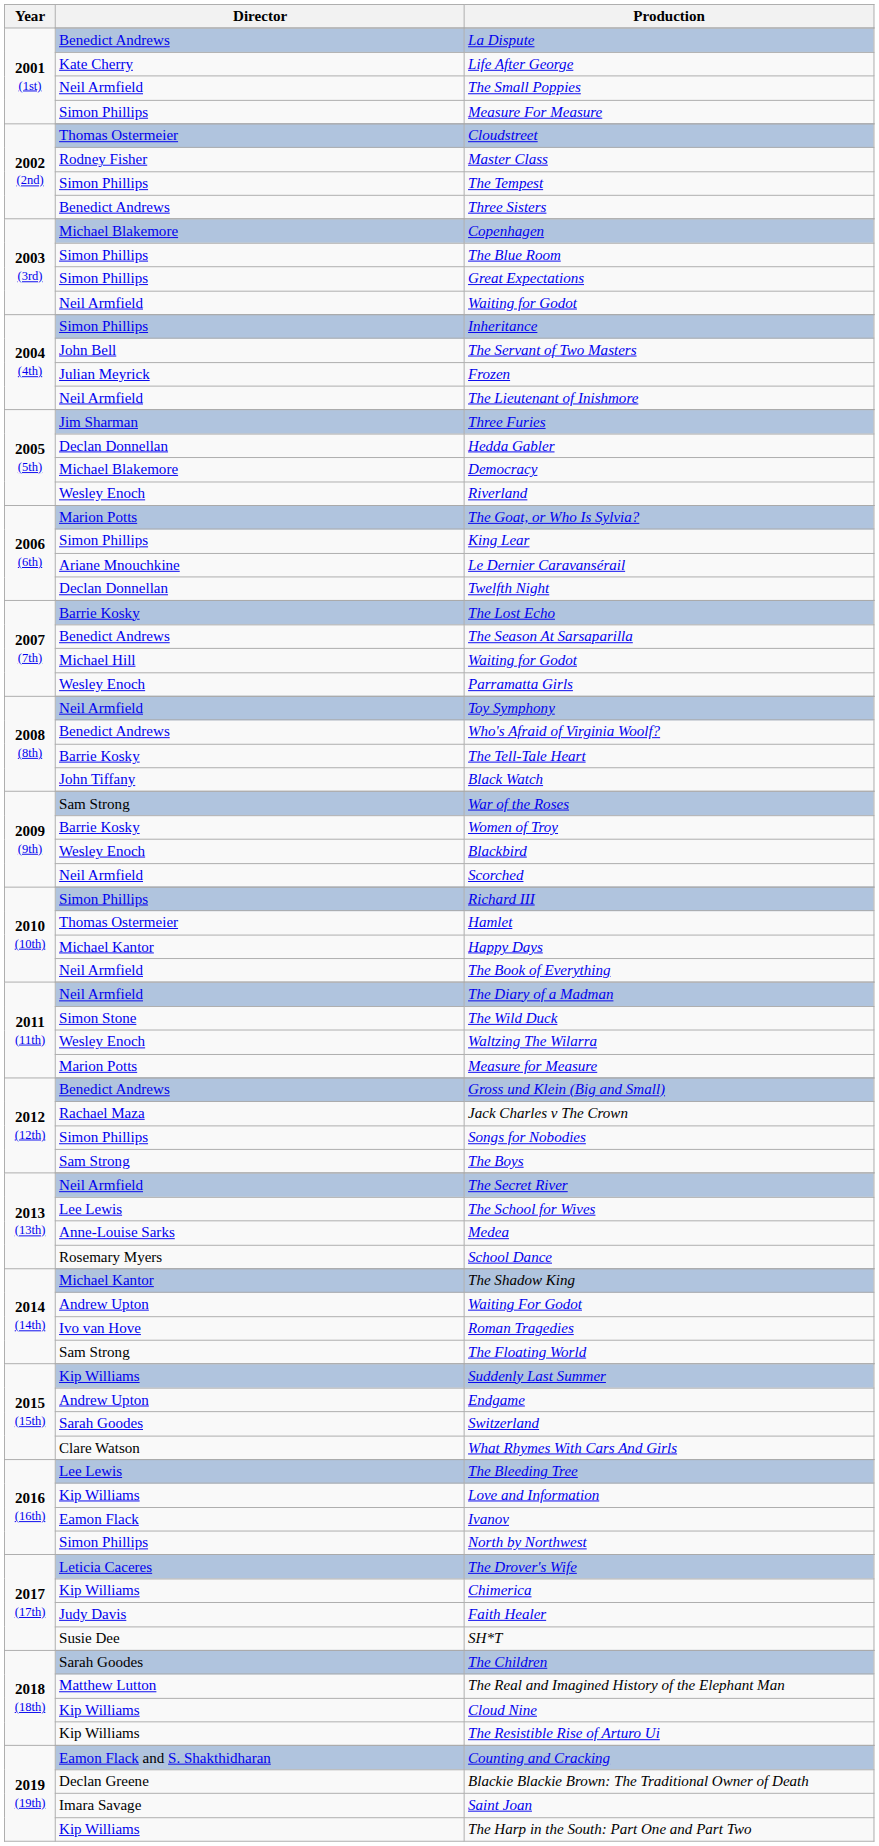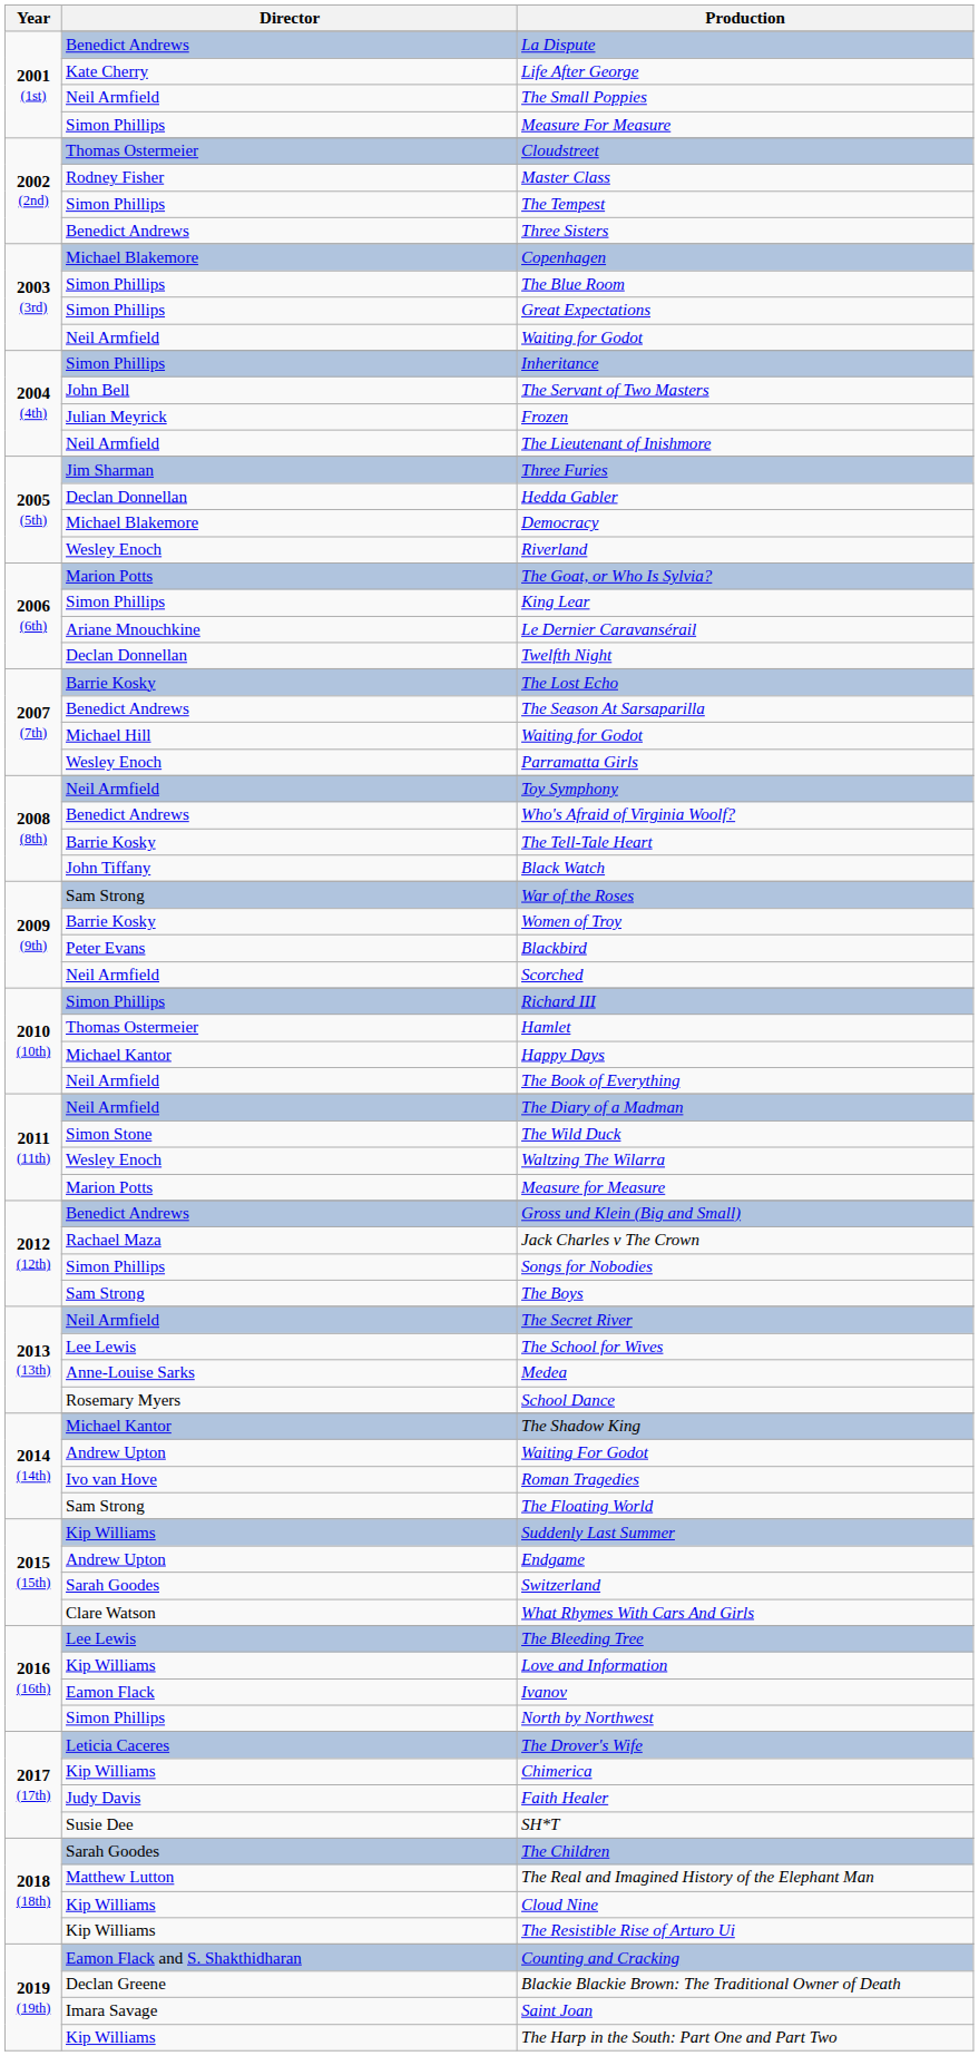 <table class="sortable wikitable">
 <tr>
 <th width="5%">Year</th>
 <th width="40%">Director</th>
 <th width="40%">Production</th>
 </tr>
 <tr>
 <td rowspan="5" align="center"><strong>2001</strong><br><small><a href='#'>(1st)</a></small></td>
 </tr>
 <tr style="background:#B0C4DE">
 <td><a href='#'>Benedict Andrews</a></td>
 <td><em><a href='#'>La Dispute</a></em></td>
 </tr>
 <tr>
 <td><a href='#'>Kate Cherry</a></td>
 <td><em><a href='#'>Life After George</a></em></td>
 </tr>
 <tr>
 <td><a href='#'>Neil Armfield</a></td>
 <td><em><a href='#'>The Small Poppies</a></em></td>
 </tr>
 <tr>
 <td><a href='#'>Simon Phillips</a></td>
 <td><em><a href='#'>Measure For Measure</a></em></td>
 </tr>
 <tr>
 <td rowspan="5" align="center"><strong>2002</strong><br><small><a href='#'>(2nd)</a></small></td>
 </tr>
 <tr style="background:#B0C4DE">
 <td><a href='#'>Thomas Ostermeier</a></td>
 <td><em><a href='#'>Cloudstreet</a></em></td>
 </tr>
 <tr>
 <td><a href='#'>Rodney Fisher</a></td>
 <td><em><a href='#'>Master Class</a></em></td>
 </tr>
 <tr>
 <td><a href='#'>Simon Phillips</a></td>
 <td><em><a href='#'>The Tempest</a></em></td>
 </tr>
 <tr>
 <td><a href='#'>Benedict Andrews</a></td>
 <td><em><a href='#'>Three Sisters</a></em></td>
 </tr>
 <tr>
 <td rowspan="5" align="center"><strong>2003</strong><br><small><a href='#'>(3rd)</a></small></td>
 </tr>
 <tr style="background:#B0C4DE">
 <td><a href='#'>Michael Blakemore</a></td>
 <td><em><a href='#'>Copenhagen</a></em></td>
 </tr>
 <tr>
 <td><a href='#'>Simon Phillips</a></td>
 <td><em><a href='#'>The Blue Room</a></em></td>
 </tr>
 <tr>
 <td><a href='#'>Simon Phillips</a></td>
 <td><em><a href='#'>Great Expectations</a></em></td>
 </tr>
 <tr>
 <td><a href='#'>Neil Armfield</a></td>
 <td><em><a href='#'>Waiting for Godot</a></em></td>
 </tr>
 <tr>
 <td rowspan="5" align="center"><strong>2004</strong><br><small><a href='#'>(4th)</a></small></td>
 </tr>
 <tr style="background:#B0C4DE">
 <td><a href='#'>Simon Phillips</a></td>
 <td><em><a href='#'>Inheritance</a></em></td>
 </tr>
 <tr>
 <td><a href='#'>John Bell</a></td>
 <td><em><a href='#'>The Servant of Two Masters</a></em></td>
 </tr>
 <tr>
 <td><a href='#'>Julian Meyrick</a></td>
 <td><em><a href='#'>Frozen</a></em></td>
 </tr>
 <tr>
 <td><a href='#'>Neil Armfield</a></td>
 <td><em><a href='#'>The Lieutenant of Inishmore</a></em></td>
 </tr>
 <tr>
 <td rowspan="5" align="center"><strong>2005</strong><br><small><a href='#'>(5th)</a></small></td>
 </tr>
 <tr style="background:#B0C4DE">
 <td><a href='#'>Jim Sharman</a></td>
 <td><em><a href='#'>Three Furies</a></em></td>
 </tr>
 <tr>
 <td><a href='#'>Declan Donnellan</a></td>
 <td><em><a href='#'>Hedda Gabler</a></em></td>
 </tr>
 <tr>
 <td><a href='#'>Michael Blakemore</a></td>
 <td><em><a href='#'>Democracy</a></em></td>
 </tr>
 <tr>
 <td><a href='#'>Wesley Enoch</a></td>
 <td><em><a href='#'>Riverland</a></em></td>
 </tr>
 <tr>
 <td rowspan="5" align="center"><strong>2006</strong><br><small><a href='#'>(6th)</a></small></td>
 </tr>
 <tr style="background:#B0C4DE">
 <td><a href='#'>Marion Potts</a></td>
 <td><em><a href='#'>The Goat, or Who Is Sylvia?</a></em></td>
 </tr>
 <tr>
 <td><a href='#'>Simon Phillips</a></td>
 <td><em><a href='#'>King Lear</a></em></td>
 </tr>
 <tr>
 <td><a href='#'>Ariane Mnouchkine</a></td>
 <td><em><a href='#'>Le Dernier Caravansérail</a></em></td>
 </tr>
 <tr>
 <td><a href='#'>Declan Donnellan</a></td>
 <td><em><a href='#'>Twelfth Night</a></em></td>
 </tr>
 <tr>
 <td rowspan="5" align="center"><strong>2007</strong><br><small><a href='#'>(7th)</a></small></td>
 </tr>
 <tr style="background:#B0C4DE">
 <td><a href='#'>Barrie Kosky</a></td>
 <td><em><a href='#'>The Lost Echo</a></em></td>
 </tr>
 <tr>
 <td><a href='#'>Benedict Andrews</a></td>
 <td><em><a href='#'>The Season At Sarsaparilla</a></em></td>
 </tr>
 <tr>
 <td><a href='#'>Michael Hill</a></td>
 <td><em><a href='#'>Waiting for Godot</a></em></td>
 </tr>
 <tr>
 <td><a href='#'>Wesley Enoch</a></td>
 <td><em><a href='#'>Parramatta Girls</a></em></td>
 </tr>
 <tr>
 <td rowspan="5" align="center"><strong>2008</strong><br><small><a href='#'>(8th)</a></small></td>
 </tr>
 <tr style="background:#B0C4DE">
 <td><a href='#'>Neil Armfield</a></td>
 <td><em><a href='#'>Toy Symphony</a></em></td>
 </tr>
 <tr>
 <td><a href='#'>Benedict Andrews</a></td>
 <td><em><a href='#'>Who's Afraid of Virginia Woolf?</a></em></td>
 </tr>
 <tr>
 <td><a href='#'>Barrie Kosky</a></td>
 <td><em><a href='#'>The Tell-Tale Heart</a></em></td>
 </tr>
 <tr>
 <td><a href='#'>John Tiffany</a></td>
 <td><em><a href='#'>Black Watch</a></em></td>
 </tr>
 <tr>
 <td rowspan="5" align="center"><strong>2009</strong><br><small><a href='#'>(9th)</a></small></td>
 </tr>
 <tr style="background:#B0C4DE">
 <td>Sam Strong</td>
 <td><em><a href='#'>War of the Roses</a></em></td>
 </tr>
 <tr>
 <td><a href='#'>Barrie Kosky</a></td>
 <td><em><a href='#'>Women of Troy</a></em></td>
 </tr>
 <tr>
-<td><a href='#'>Wesley Enoch</a></td>
+<td><a href='#'>Peter Evans</a></td>
 <td><em><a href='#'>Blackbird</a></em></td>
 </tr>
 <tr>
 <td><a href='#'>Neil Armfield</a></td>
 <td><em><a href='#'>Scorched</a></em></td>
 </tr>
 <tr>
 <td rowspan="5" align="center"><strong>2010</strong><br><small><a href='#'>(10th)</a></small></td>
 </tr>
 <tr style="background:#B0C4DE">
 <td><a href='#'>Simon Phillips</a></td>
 <td><em><a href='#'>Richard III</a></em></td>
 </tr>
 <tr>
 <td><a href='#'>Thomas Ostermeier</a></td>
 <td><em><a href='#'>Hamlet</a></em></td>
 </tr>
 <tr>
 <td><a href='#'>Michael Kantor</a></td>
 <td><em><a href='#'>Happy Days</a></em></td>
 </tr>
 <tr>
 <td><a href='#'>Neil Armfield</a></td>
 <td><em><a href='#'>The Book of Everything</a></em></td>
 </tr>
 <tr>
 <td rowspan="5" align="center"><strong>2011</strong><br><small><a href='#'>(11th)</a></small></td>
 </tr>
 <tr style="background:#B0C4DE">
 <td><a href='#'>Neil Armfield</a></td>
 <td><em><a href='#'>The Diary of a Madman</a></em></td>
 </tr>
 <tr>
 <td><a href='#'>Simon Stone</a></td>
 <td><em><a href='#'>The Wild Duck</a></em></td>
 </tr>
 <tr>
 <td><a href='#'>Wesley Enoch</a></td>
 <td><em><a href='#'>Waltzing The Wilarra</a></em></td>
 </tr>
 <tr>
 <td><a href='#'>Marion Potts</a></td>
 <td><em><a href='#'>Measure for Measure</a></em></td>
 </tr>
 <tr>
 <td rowspan="5" align="center"><strong>2012</strong><br><small><a href='#'>(12th)</a></small></td>
 </tr>
 <tr style="background:#B0C4DE">
 <td><a href='#'>Benedict Andrews</a></td>
 <td><em><a href='#'>Gross und Klein (Big and Small)</a></em></td>
 </tr>
 <tr>
 <td><a href='#'>Rachael Maza</a></td>
 <td><em>Jack Charles v The Crown</em></td>
 </tr>
 <tr>
 <td><a href='#'>Simon Phillips</a></td>
 <td><em><a href='#'>Songs for Nobodies</a></em></td>
 </tr>
 <tr>
 <td><a href='#'>Sam Strong</a></td>
 <td><em><a href='#'>The Boys</a></em></td>
 </tr>
 <tr>
 <td rowspan="5" align="center"><strong>2013</strong><br><small><a href='#'>(13th)</a></small></td>
 </tr>
 <tr style="background:#B0C4DE">
 <td><a href='#'>Neil Armfield</a></td>
 <td><em><a href='#'>The Secret River</a></em></td>
 </tr>
 <tr>
 <td><a href='#'>Lee Lewis</a></td>
 <td><em><a href='#'>The School for Wives</a></em></td>
 </tr>
 <tr>
 <td><a href='#'>Anne-Louise Sarks</a></td>
 <td><em><a href='#'>Medea</a></em></td>
 </tr>
 <tr>
 <td>Rosemary Myers</td>
 <td><em><a href='#'>School Dance</a></em></td>
 </tr>
 <tr>
 <td rowspan="5" align="center"><strong>2014</strong><br><small><a href='#'>(14th)</a></small></td>
 </tr>
 <tr style="background:#B0C4DE">
 <td><a href='#'>Michael Kantor</a></td>
 <td><em>The Shadow King</em></td>
 </tr>
 <tr>
 <td><a href='#'>Andrew Upton</a></td>
 <td><em><a href='#'>Waiting For Godot</a></em></td>
 </tr>
 <tr>
 <td><a href='#'>Ivo van Hove</a></td>
 <td><em><a href='#'>Roman Tragedies</a></em></td>
 </tr>
 <tr>
 <td>Sam Strong</td>
 <td><em><a href='#'>The Floating World</a></em></td>
 </tr>
 <tr>
 <td rowspan="5" align="center"><strong>2015</strong><br><small><a href='#'>(15th)</a></small></td>
 </tr>
 <tr style="background:#B0C4DE">
 <td><a href='#'>Kip Williams</a></td>
 <td><em><a href='#'>Suddenly Last Summer</a></em></td>
 </tr>
 <tr>
 <td><a href='#'>Andrew Upton</a></td>
 <td><em><a href='#'>Endgame</a></em></td>
 </tr>
 <tr>
 <td><a href='#'>Sarah Goodes</a></td>
 <td><em><a href='#'>Switzerland</a></em></td>
 </tr>
 <tr>
 <td>Clare Watson</td>
 <td><em><a href='#'>What Rhymes With Cars And Girls</a></em></td>
 </tr>
 <tr>
 <td rowspan="5" align="center"><strong>2016</strong><br><small><a href='#'>(16th)</a></small></td>
 </tr>
 <tr style="background:#B0C4DE">
 <td><a href='#'>Lee Lewis</a></td>
 <td><em><a href='#'>The Bleeding Tree</a></em></td>
 </tr>
 <tr>
 <td><a href='#'>Kip Williams</a></td>
 <td><em><a href='#'>Love and Information</a></em></td>
 </tr>
 <tr>
 <td><a href='#'>Eamon Flack</a></td>
 <td><em><a href='#'>Ivanov</a></em></td>
 </tr>
 <tr>
 <td><a href='#'>Simon Phillips</a></td>
 <td><em><a href='#'>North by Northwest</a></em></td>
 </tr>
 <tr>
 <td rowspan="5" align="center"><strong>2017</strong><br><small><a href='#'>(17th)</a></small></td>
 </tr>
 <tr style="background:#B0C4DE">
 <td><a href='#'>Leticia Caceres</a></td>
 <td><em><a href='#'>The Drover's Wife</a></em></td>
 </tr>
 <tr>
 <td><a href='#'>Kip Williams</a></td>
 <td><em><a href='#'>Chimerica</a></em></td>
 </tr>
 <tr>
 <td><a href='#'>Judy Davis</a></td>
 <td><em><a href='#'>Faith Healer</a></em></td>
 </tr>
 <tr>
 <td>Susie Dee</td>
 <td><em>SH*T</em></td>
 </tr>
 <tr>
 <td rowspan="5" align="center"><strong>2018</strong><br><small><a href='#'>(18th)</a></small></td>
 </tr>
 <tr style="background:#B0C4DE">
 <td>Sarah Goodes</td>
 <td><em><a href='#'>The Children</a></em></td>
 </tr>
 <tr>
 <td><a href='#'>Matthew Lutton</a></td>
 <td><em>The Real and Imagined History of the Elephant Man</em></td>
 </tr>
 <tr>
 <td><a href='#'>Kip Williams</a></td>
 <td><em><a href='#'>Cloud Nine</a></em></td>
 </tr>
 <tr>
 <td>Kip Williams</td>
 <td><em><a href='#'>The Resistible Rise of Arturo Ui</a></em></td>
 </tr>
 <tr>
 <td rowspan="5" align="center"><strong>2019</strong><br><small><a href='#'>(19th)</a></small></td>
 </tr>
 <tr style="background:#B0C4DE">
 <td><a href='#'>Eamon Flack</a> and <a href='#'>S. Shakthidharan</a></td>
 <td><em><a href='#'>Counting and Cracking</a></em></td>
 </tr>
 <tr>
 <td>Declan Greene</td>
 <td><em>Blackie Blackie Brown: The Traditional Owner of Death</em></td>
 </tr>
 <tr>
 <td>Imara Savage</td>
 <td><em><a href='#'>Saint Joan</a></em></td>
 </tr>
 <tr>
 <td><a href='#'>Kip Williams</a></td>
 <td><em>The Harp in the South: Part One and Part Two</em></td>
 </tr>
 </table>
